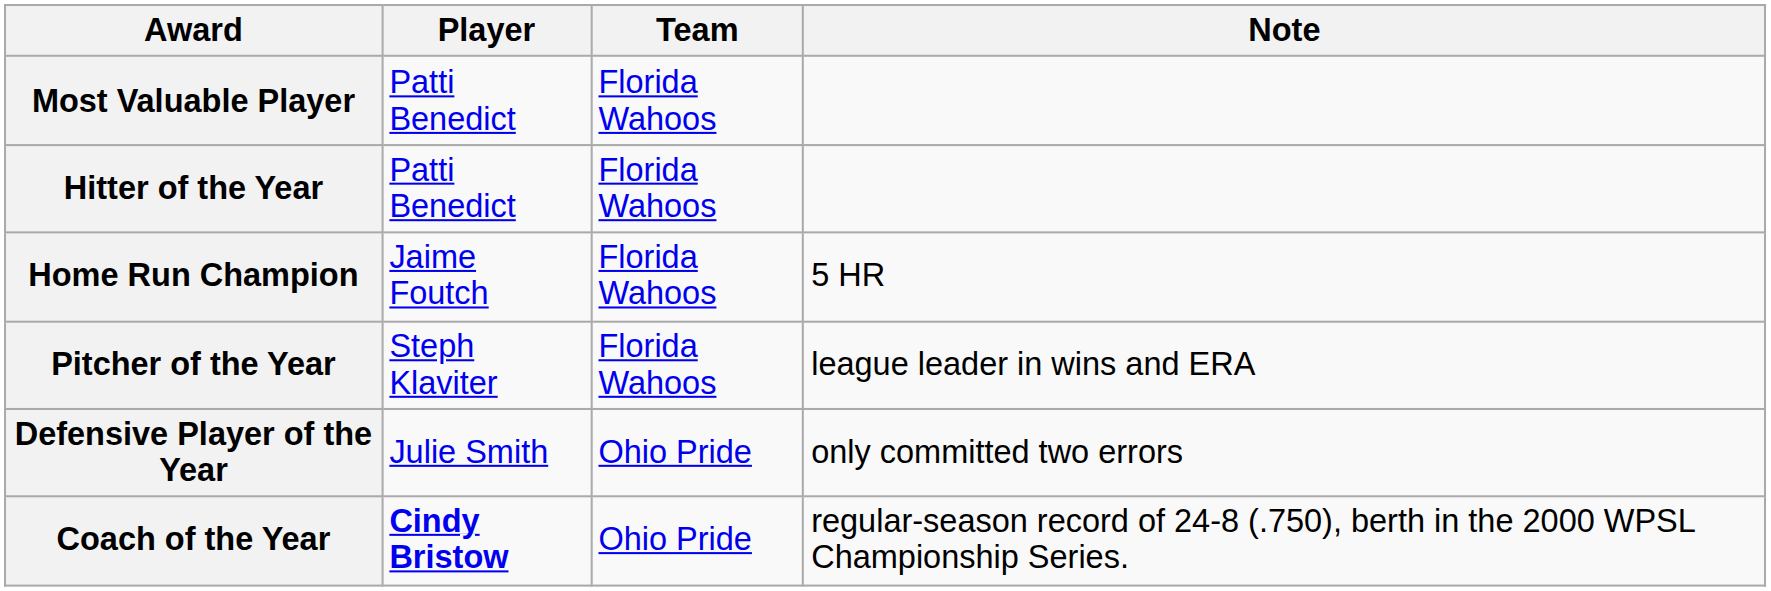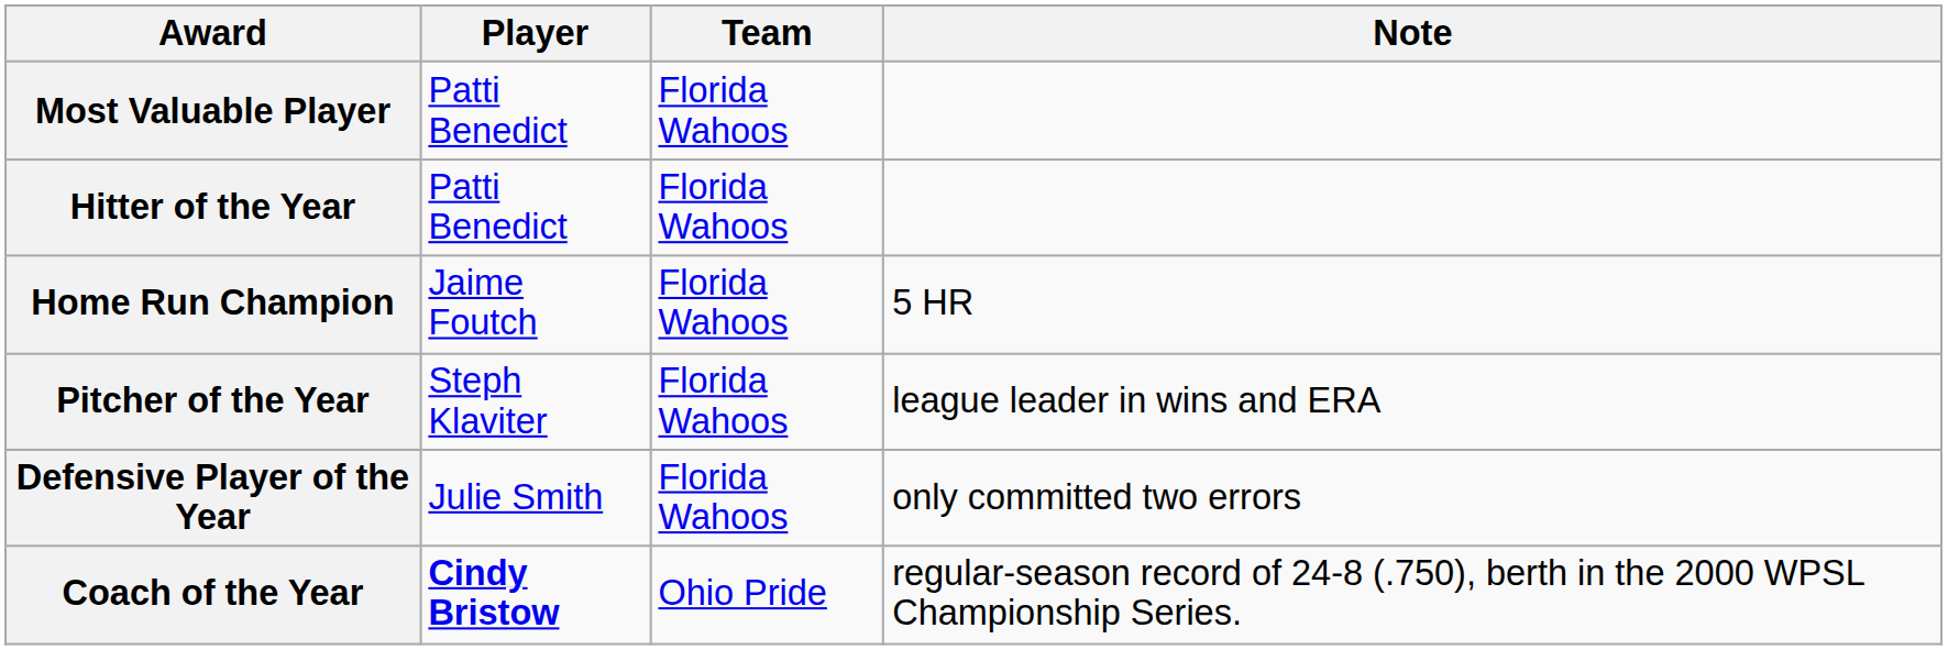 <table class="wikitable">
 <tr>
 <th>Award</th>
 <th>Player</th>
 <th>Team</th>
 <th>Note</th>
 </tr>
 <tr>
 <th>Most Valuable Player</th>
 <td><a href='#'>Patti Benedict</a></td>
 <td><a href='#'>Florida Wahoos</a></td>
 <td></td>
 </tr>
 <tr>
 <th>Hitter of the Year</th>
 <td><a href='#'>Patti Benedict</a></td>
 <td><a href='#'>Florida Wahoos</a></td>
 <td></td>
 </tr>
 <tr>
 <th>Home Run Champion</th>
 <td><a href='#'>Jaime Foutch</a></td>
 <td><a href='#'>Florida Wahoos</a></td>
 <td>5 HR</td>
 </tr>
 <tr>
 <th>Pitcher of the Year</th>
 <td><a href='#'>Steph Klaviter</a></td>
 <td><a href='#'>Florida Wahoos</a></td>
 <td>league leader in wins and ERA</td>
 </tr>
 <tr>
 <th>Defensive Player of the Year</th>
 <td><a href='#'>Julie Smith</a></td>
-<td><a href='#'>Ohio Pride</a></td>
+<td><a href='#'>Florida Wahoos</a></td>
 <td>only committed two errors</td>
 </tr>
 <tr>
 <th>Coach of the Year</th>
 <td><strong><a href='#'>Cindy Bristow</a></strong></td>
 <td><a href='#'>Ohio Pride</a></td>
 <td>regular-season record of 24-8 (.750), berth in the 2000 WPSL Championship Series.</td>
 </tr>
 </table>
